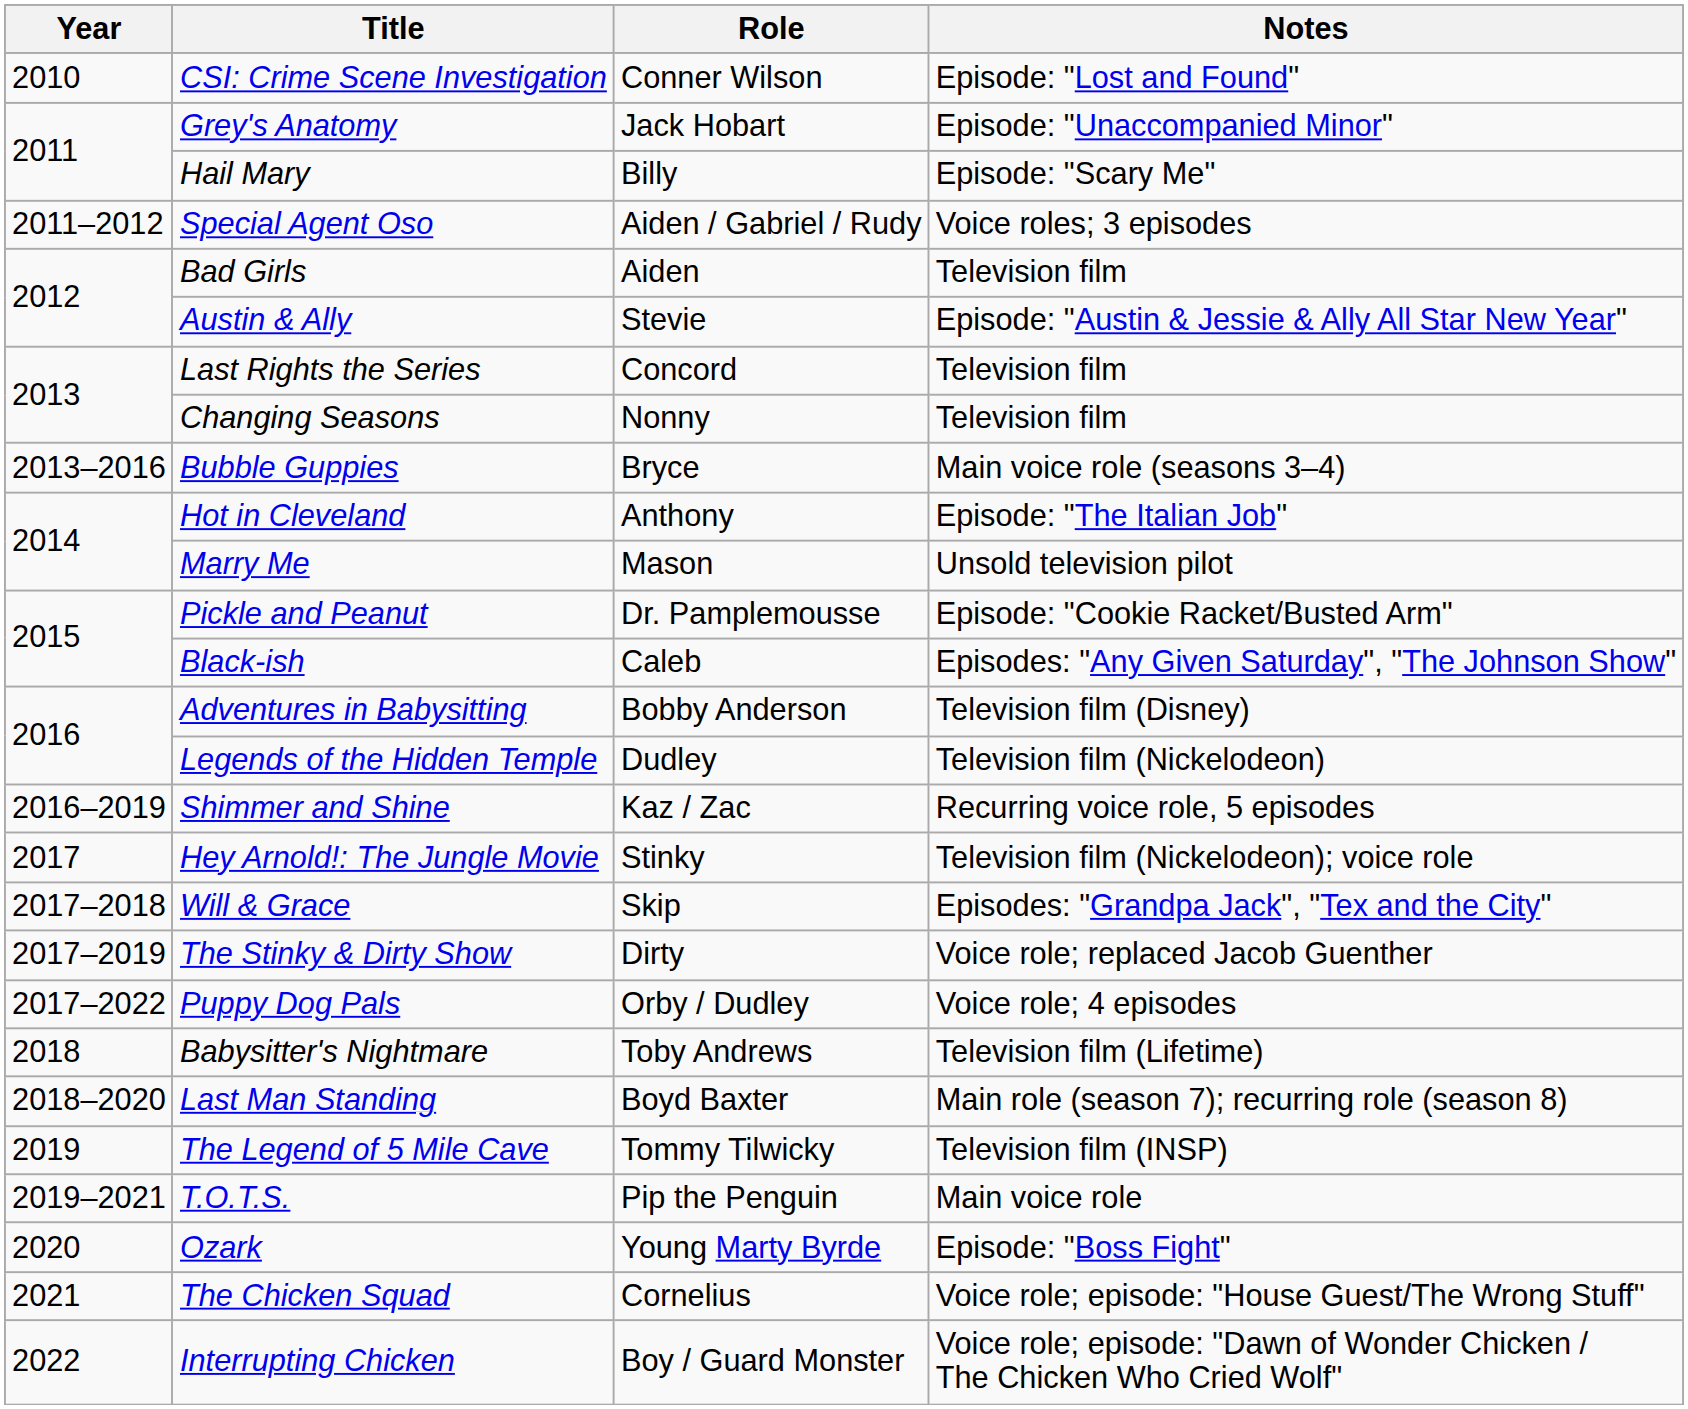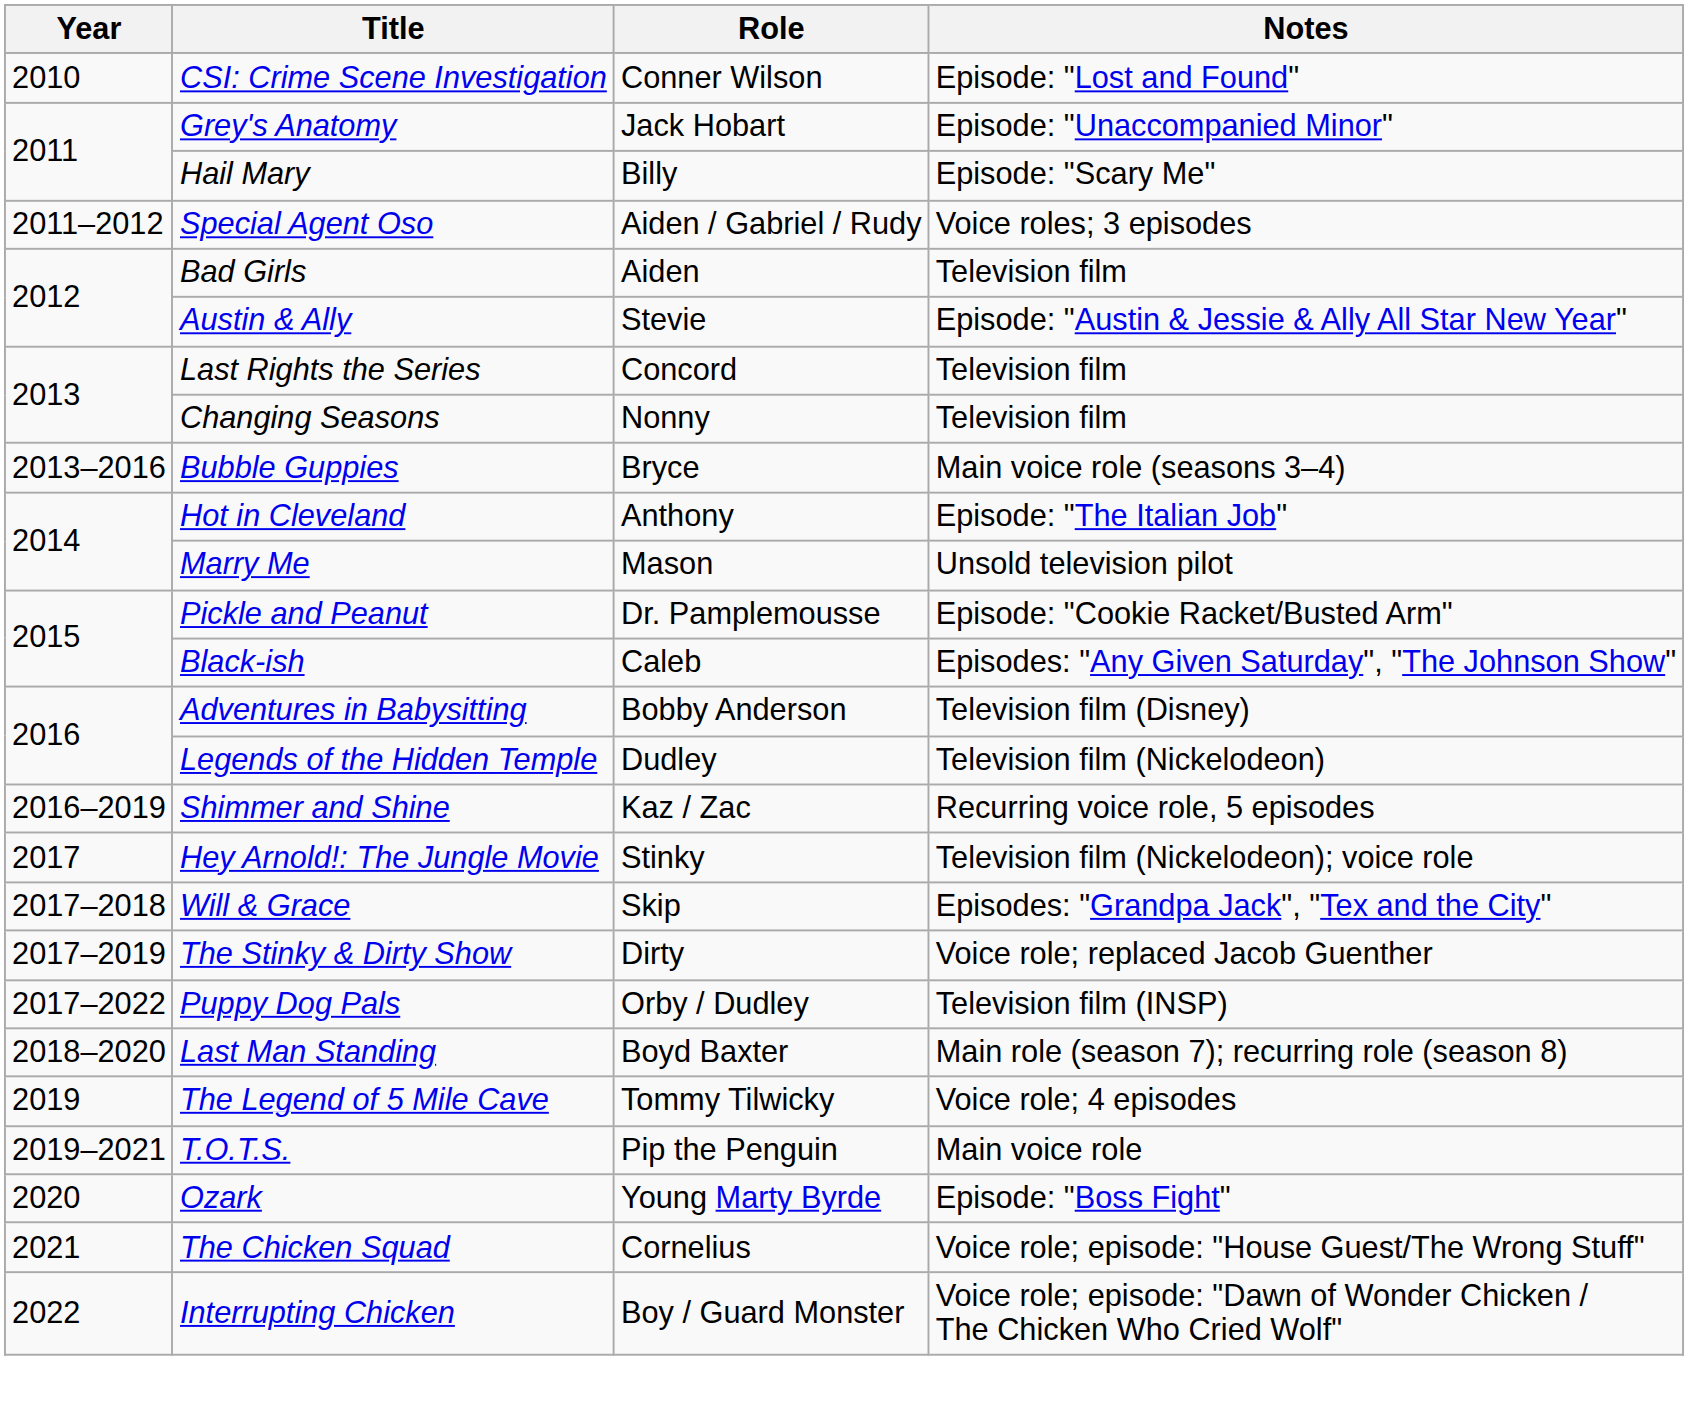 <table class="wikitable sortable">
 <tr>
 <th>Year</th>
 <th>Title</th>
 <th>Role</th>
 <th class="unsortable">Notes</th>
 </tr>
 <tr>
 <td>2010</td>
 <td><em><a href='#'>CSI: Crime Scene Investigation</a></em></td>
 <td>Conner Wilson</td>
 <td>Episode: "<a href='#'>Lost and Found</a>"</td>
 </tr>
 <tr>
 <td rowspan="2">2011</td>
 <td><em><a href='#'>Grey's Anatomy</a></em></td>
 <td>Jack Hobart</td>
 <td>Episode: "<a href='#'>Unaccompanied Minor</a>"</td>
 </tr>
 <tr>
 <td><em>Hail Mary</em></td>
 <td>Billy</td>
 <td>Episode: "Scary Me"</td>
 </tr>
 <tr>
 <td>2011–2012</td>
 <td><em><a href='#'>Special Agent Oso</a></em></td>
 <td>Aiden / Gabriel / Rudy</td>
 <td>Voice roles; 3 episodes</td>
 </tr>
 <tr>
 <td rowspan="2">2012</td>
 <td><em>Bad Girls</em></td>
 <td>Aiden</td>
 <td>Television film</td>
 </tr>
 <tr>
 <td><em><a href='#'>Austin & Ally</a></em></td>
 <td>Stevie</td>
 <td>Episode: "<a href='#'>Austin & Jessie & Ally All Star New Year</a>"</td>
 </tr>
 <tr>
 <td rowspan="2">2013</td>
 <td><em>Last Rights the Series</em></td>
 <td>Concord</td>
 <td>Television film</td>
 </tr>
 <tr>
 <td><em>Changing Seasons</em></td>
 <td>Nonny</td>
 <td>Television film</td>
 </tr>
 <tr>
 <td>2013–2016</td>
 <td><em><a href='#'>Bubble Guppies</a></em></td>
 <td>Bryce</td>
 <td>Main voice role (seasons 3–4)</td>
 </tr>
 <tr>
 <td rowspan="2">2014</td>
 <td><em><a href='#'>Hot in Cleveland</a></em></td>
 <td>Anthony</td>
 <td>Episode: "<a href='#'>The Italian Job</a>"</td>
 </tr>
 <tr>
 <td><em><a href='#'>Marry Me</a></em></td>
 <td>Mason</td>
 <td>Unsold television pilot</td>
 </tr>
 <tr>
 <td rowspan="2">2015</td>
 <td><em><a href='#'>Pickle and Peanut</a></em></td>
 <td>Dr. Pamplemousse</td>
 <td>Episode: "Cookie Racket/Busted Arm"</td>
 </tr>
 <tr>
 <td><em><a href='#'>Black-ish</a></em></td>
 <td>Caleb</td>
 <td>Episodes: "<a href='#'>Any Given Saturday</a>", "<a href='#'>The Johnson Show</a>"</td>
 </tr>
 <tr>
 <td rowspan="2">2016</td>
 <td><em><a href='#'>Adventures in Babysitting</a></em></td>
 <td>Bobby Anderson</td>
 <td>Television film (Disney)</td>
 </tr>
 <tr>
 <td><em><a href='#'>Legends of the Hidden Temple</a></em></td>
 <td>Dudley</td>
 <td>Television film (Nickelodeon)</td>
 </tr>
 <tr>
 <td>2016–2019</td>
 <td><em><a href='#'>Shimmer and Shine</a></em></td>
 <td>Kaz / Zac</td>
 <td>Recurring voice role, 5 episodes</td>
 </tr>
 <tr>
 <td>2017</td>
 <td><em><a href='#'>Hey Arnold!: The Jungle Movie</a></em></td>
 <td>Stinky</td>
 <td>Television film (Nickelodeon); voice role</td>
 </tr>
 <tr>
 <td>2017–2018</td>
 <td><em><a href='#'>Will & Grace</a></em></td>
 <td>Skip</td>
 <td>Episodes: "<a href='#'>Grandpa Jack</a>", "<a href='#'>Tex and the City</a>"</td>
 </tr>
 <tr>
 <td>2017–2019</td>
 <td><em><a href='#'>The Stinky & Dirty Show</a></em></td>
 <td>Dirty</td>
 <td>Voice role; replaced Jacob Guenther</td>
 </tr>
 <tr>
 <td>2017–2022</td>
 <td><em><a href='#'>Puppy Dog Pals</a></em></td>
 <td>Orby / Dudley</td>
-<td>Voice role; 4 episodes</td>
-</tr>
-<tr>
-<td>2018</td>
-<td><em>Babysitter's Nightmare</em></td>
-<td>Toby Andrews</td>
-<td>Television film (Lifetime)</td>
+<td>Television film (INSP)</td>
 </tr>
 <tr>
 <td>2018–2020</td>
 <td><em><a href='#'>Last Man Standing</a></em></td>
 <td>Boyd Baxter</td>
 <td>Main role (season 7); recurring role (season 8)</td>
 </tr>
 <tr>
 <td>2019</td>
 <td><em><a href='#'>The Legend of 5 Mile Cave</a></em></td>
 <td>Tommy Tilwicky</td>
-<td>Television film (INSP)</td>
+<td>Voice role; 4 episodes</td>
 </tr>
 <tr>
 <td>2019–2021</td>
 <td><em><a href='#'>T.O.T.S.</a></em></td>
 <td>Pip the Penguin</td>
 <td>Main voice role</td>
 </tr>
 <tr>
 <td>2020</td>
 <td><em><a href='#'>Ozark</a></em></td>
 <td>Young <a href='#'>Marty Byrde</a></td>
 <td>Episode: "<a href='#'>Boss Fight</a>"</td>
 </tr>
 <tr>
 <td>2021</td>
 <td><em><a href='#'>The Chicken Squad</a></em></td>
 <td>Cornelius</td>
 <td>Voice role; episode: "House Guest/The Wrong Stuff"</td>
 </tr>
 <tr>
 <td>2022</td>
 <td><em><a href='#'>Interrupting Chicken</a></em></td>
 <td>Boy / Guard Monster</td>
 <td>Voice role; episode: "Dawn of Wonder Chicken /<br> The Chicken Who Cried Wolf"</td>
 </tr>
 </table>
